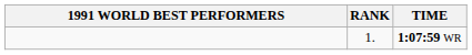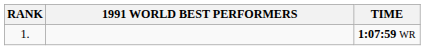 <table class="wikitable" style="border-collapse: collapse; font-size: 90%;">
 <tr>
+<th>RANK</th>
 <th align="center" style="width: 25em">1991 WORLD BEST PERFORMERS</th>
-<th>RANK</th>
 <th align="center" style="width: 5em">TIME</th>
 </tr>
 <tr>
+<td align="center">1.</td>
 <td></td>
-<td align="center">1.</td>
 <td align="center"><strong>1:07:59</strong> <small>WR</small></td>
 </tr>
 </table>
